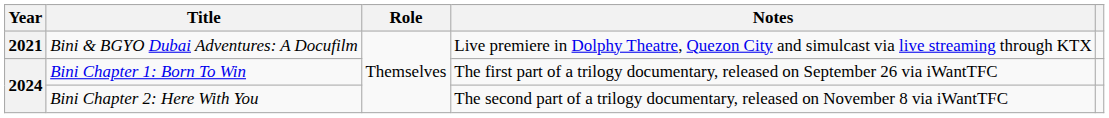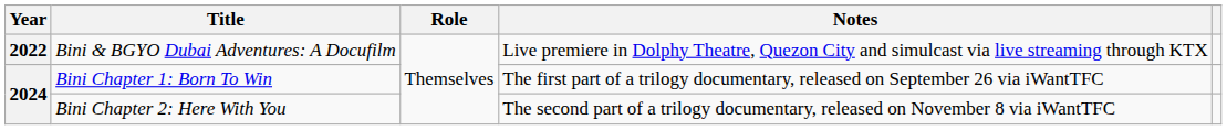 <table class="wikitable sortable plainrowheaders">
 <tr>
 <th scope="col">Year</th>
 <th scope="col">Title</th>
 <th scope="col">Role</th>
 <th scope="col">Notes</th>
 <th scope="col"></th>
 </tr>
 <tr>
-<th scope="row"><strong>2021</strong></th>
+<th scope="row"><strong>2022</strong></th>
 <td><em>Bini & BGYO <a href='#'>Dubai</a> Adventures: A Docufilm</em></td>
 <td rowspan="3">Themselves</td>
 <td>Live premiere in <a href='#'>Dolphy Theatre</a>, <a href='#'>Quezon City</a> and simulcast via <a href='#'>live streaming</a> through KTX</td>
 <td></td>
 </tr>
 <tr>
 <th rowspan="2" scope="row"><strong>2024</strong></th>
 <td><em><a href='#'>Bini Chapter 1: Born To Win</a></em></td>
 <td>The first part of a trilogy documentary, released on September 26 via iWantTFC</td>
 <td></td>
 </tr>
 <tr>
 <td><em>Bini Chapter 2: Here With You</em></td>
 <td>The second part of a trilogy documentary, released on November 8 via iWantTFC</td>
 <td></td>
 </tr>
 </table>
